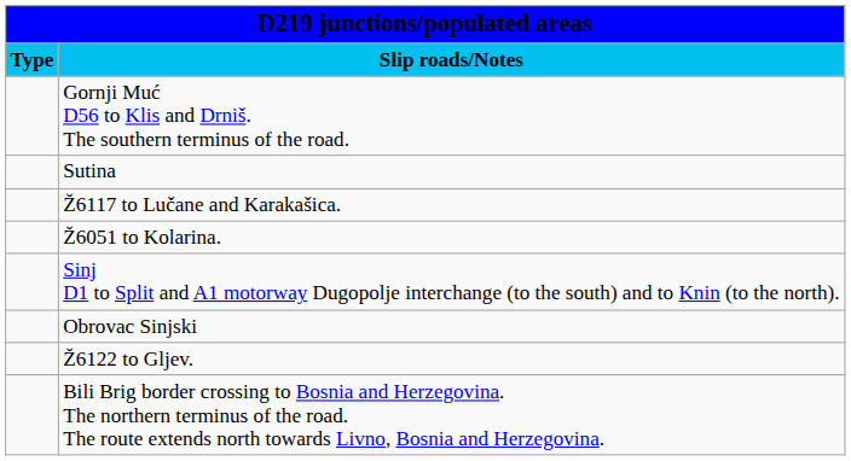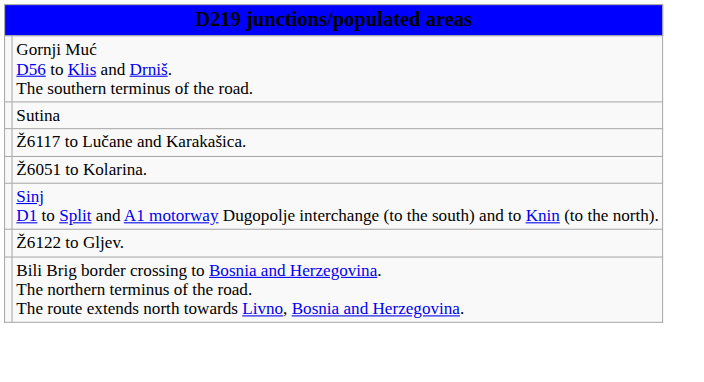 <table class="wikitable">
 <tr>
 <td colspan=2 bgcolor=blue align=center style=margin-top:15><span><big><strong>D219 junctions/populated areas</strong></big></span></td>
-</tr>
-<tr>
-<td align=center bgcolor=00c0f0><strong>Type</strong></td>
-<td align=center bgcolor=00c0f0><strong>Slip roads/Notes</strong></td>
 </tr>
 <tr>
 <td></td>
 <td>Gornji Muć<br> <a href='#'>D56</a> to <a href='#'>Klis</a> and <a href='#'>Drniš</a>.<br>The southern terminus of the road.</td>
 </tr>
 <tr>
 <td></td>
 <td>Sutina</td>
 </tr>
 <tr>
 <td></td>
 <td>Ž6117 to Lučane and Karakašica.</td>
 </tr>
 <tr>
 <td></td>
 <td>Ž6051 to Kolarina.</td>
 </tr>
 <tr>
 <td></td>
 <td><a href='#'>Sinj</a><br> <a href='#'>D1</a> to <a href='#'>Split</a> and <a href='#'>A1 motorway</a> Dugopolje interchange (to the south) and to <a href='#'>Knin</a> (to the north).</td>
 </tr>
 <tr>
 <td></td>
-<td>Obrovac Sinjski</td>
-</tr>
-<tr>
-<td></td>
 <td>Ž6122 to Gljev.</td>
 </tr>
 <tr>
 <td></td>
 <td>Bili Brig border crossing to <a href='#'>Bosnia and Herzegovina</a>.<br>The northern terminus of the road.<br>The route extends north towards <a href='#'>Livno</a>, <a href='#'>Bosnia and Herzegovina</a>.</td>
 </tr>
 </table>
